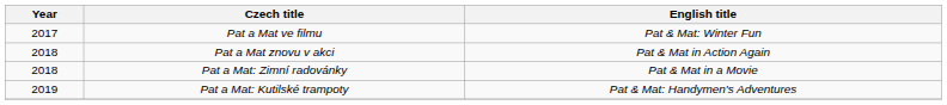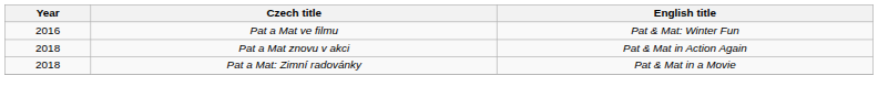 <table class="wikitable" style="text-align: center; width: 100%">
 <tr>
 <th>Year</th>
 <th>Czech title</th>
 <th>English title</th>
 </tr>
 <tr>
-<td>2017</td>
+<td>2016</td>
 <td><em>Pat a Mat ve filmu</em></td>
 <td><em>Pat & Mat: Winter Fun</em></td>
 </tr>
 <tr>
 <td>2018</td>
 <td><em>Pat a Mat znovu v akci</em></td>
 <td><em>Pat & Mat in Action Again</em></td>
 </tr>
 <tr>
 <td>2018</td>
 <td><em>Pat a Mat: Zimní radovánky</em></td>
 <td><em>Pat & Mat in a Movie</em></td>
 </tr>
 <tr>
-<td>2019</td>
-<td><em>Pat a Mat: Kutilské trampoty</em></td>
-<td><em>Pat & Mat: Handymen's Adventures</em></td>
-</tr>
-<tr>
 </tr>
 </table>
